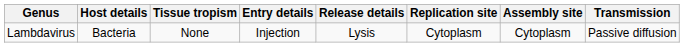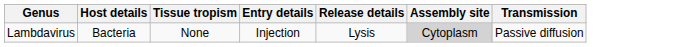 <table class="wikitable sortable" style="text-align:center">
 <tr>
 <th>Genus</th>
 <th>Host details</th>
 <th>Tissue tropism</th>
 <th>Entry details</th>
 <th>Release details</th>
-<th>Replication site</th>
 <th>Assembly site</th>
 <th>Transmission</th>
 </tr>
 <tr>
 <td>Lambdavirus</td>
 <td>Bacteria</td>
 <td>None</td>
 <td>Injection</td>
 <td>Lysis</td>
-<td>Cytoplasm</td>
-<td>Cytoplasm</td>
+<td style="background: lightgrey;">Cytoplasm</td>
 <td>Passive diffusion</td>
 </tr>
 </table>
